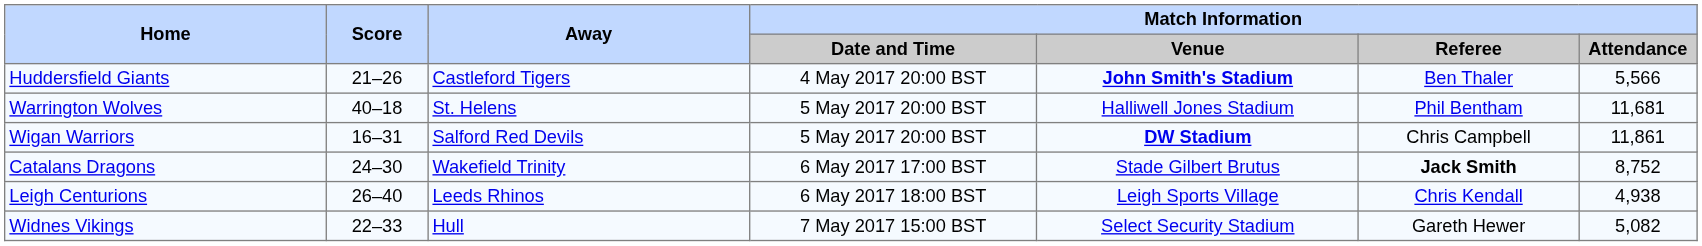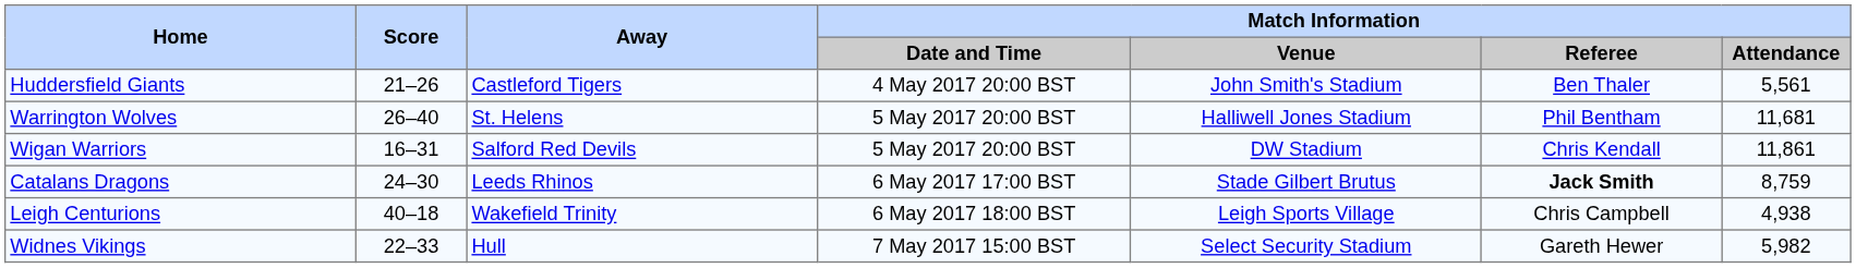 <table border=1 style="border-collapse:collapse; font-size:85%; text-align:center;" cellpadding=3 cellspacing=0 width=100%>
 <tr bgcolor=#C1D8FF>
 <th rowspan=2 width=19%>Home</th>
 <th rowspan=2 width=6%>Score</th>
 <th rowspan=2 width=19%>Away</th>
 <th colspan=6>Match Information</th>
 </tr>
 <tr bgcolor=#CCCCCC>
 <th width=17%>Date and Time</th>
 <th width=19%>Venue</th>
 <th width=13%>Referee</th>
 <th width=7%>Attendance</th>
 </tr>
 <tr bgcolor=#F5FAFF>
 <td align=left> <a href='#'>Huddersfield Giants</a></td>
 <td>21–26</td>
 <td align=left> <a href='#'>Castleford Tigers</a></td>
 <td>4 May 2017 20:00 BST</td>
-<td><strong><a href='#'>John Smith's Stadium</a></strong></td>
+<td><a href='#'>John Smith's Stadium</a></td>
 <td><a href='#'>Ben Thaler</a></td>
-<td>5,566</td>
+<td>5,561</td>
 </tr>
 <tr bgcolor=#F5FAFF>
 <td align=left> <a href='#'>Warrington Wolves</a></td>
-<td>40–18</td>
+<td>26–40</td>
 <td align=left> <a href='#'>St. Helens</a></td>
 <td>5 May 2017 20:00 BST</td>
 <td><a href='#'>Halliwell Jones Stadium</a></td>
 <td><a href='#'>Phil Bentham</a></td>
 <td>11,681</td>
 </tr>
 <tr bgcolor=#F5FAFF>
 <td align=left> <a href='#'>Wigan Warriors</a></td>
 <td>16–31</td>
 <td align=left> <a href='#'>Salford Red Devils</a></td>
 <td>5 May 2017 20:00 BST</td>
-<td><strong><a href='#'>DW Stadium</a></strong></td>
-<td>Chris Campbell</td>
+<td><a href='#'>DW Stadium</a></td>
+<td><a href='#'>Chris Kendall</a></td>
 <td>11,861</td>
 </tr>
 <tr bgcolor=#F5FAFF>
 <td align=left>  <a href='#'>Catalans Dragons</a></td>
 <td>24–30</td>
-<td align=left> <a href='#'>Wakefield Trinity</a></td>
+<td align=left> <a href='#'>Leeds Rhinos</a></td>
 <td>6 May 2017 17:00 BST</td>
 <td><a href='#'>Stade Gilbert Brutus</a></td>
 <td><strong>Jack Smith</strong></td>
-<td>8,752</td>
+<td>8,759</td>
 </tr>
 <tr bgcolor=#F5FAFF>
 <td align=left> <a href='#'>Leigh Centurions</a></td>
-<td>26–40</td>
-<td align=left> <a href='#'>Leeds Rhinos</a></td>
+<td>40–18</td>
+<td align=left> <a href='#'>Wakefield Trinity</a></td>
 <td>6 May 2017 18:00 BST</td>
 <td><a href='#'>Leigh Sports Village</a></td>
-<td><a href='#'>Chris Kendall</a></td>
+<td>Chris Campbell</td>
 <td>4,938</td>
 </tr>
 <tr bgcolor=#F5FAFF>
 <td align=left> <a href='#'>Widnes Vikings</a></td>
 <td>22–33</td>
 <td align=left> <a href='#'>Hull</a></td>
 <td>7 May 2017 15:00 BST</td>
 <td><a href='#'>Select Security Stadium</a></td>
 <td>Gareth Hewer</td>
-<td>5,082</td>
+<td>5,982</td>
 </tr>
 </table>
